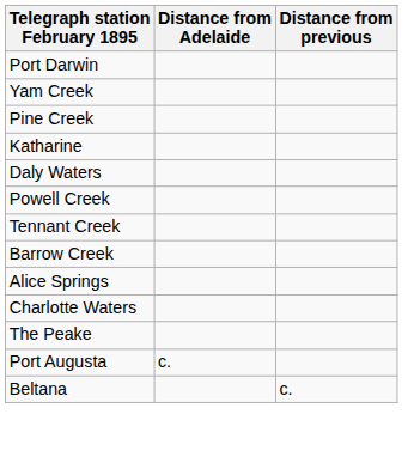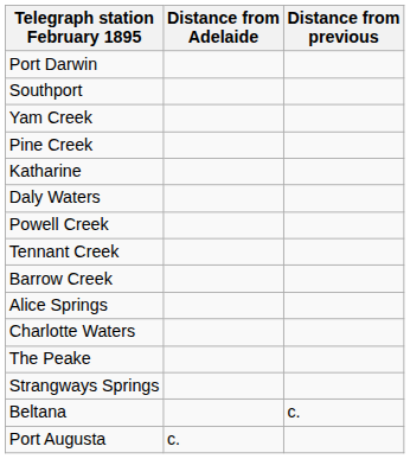 <table class="wikitable sortable">
 <tr>
 <th>Telegraph station<br>February 1895</th>
 <th>Distance from<br>Adelaide</th>
 <th>Distance from<br>previous</th>
 </tr>
 <tr>
 <td>Port Darwin</td>
+<td></td>
+<td></td>
+</tr>
+<tr>
+<td>Southport</td>
 <td></td>
 <td></td>
 </tr>
 <tr>
 <td>Yam Creek</td>
 <td></td>
 <td></td>
 </tr>
 <tr>
 <td>Pine Creek</td>
 <td></td>
 <td></td>
 </tr>
 <tr>
 <td>Katharine</td>
 <td></td>
 <td></td>
 </tr>
 <tr>
 <td>Daly Waters</td>
 <td></td>
 <td></td>
 </tr>
 <tr>
 <td>Powell Creek</td>
 <td></td>
 <td></td>
 </tr>
 <tr>
 <td>Tennant Creek</td>
 <td></td>
 <td></td>
 </tr>
 <tr>
 <td>Barrow Creek</td>
 <td></td>
 <td></td>
 </tr>
 <tr>
 <td>Alice Springs</td>
 <td></td>
 <td></td>
 </tr>
 <tr>
 <td>Charlotte Waters</td>
 <td></td>
 <td></td>
 </tr>
 <tr>
 <td>The Peake</td>
 <td></td>
 <td></td>
 </tr>
 <tr>
-<td>Port Augusta</td>
-<td>c. </td>
+<td>Strangways Springs</td>
+<td></td>
 <td></td>
 </tr>
 <tr>
 <td>Beltana</td>
 <td></td>
 <td>c. </td>
 </tr>
+<tr>
+<td>Port Augusta</td>
+<td>c. </td>
+<td></td>
+</tr>
 </table>
